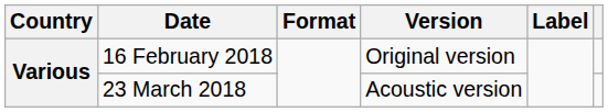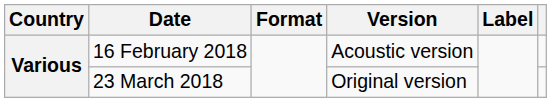 <table class="wikitable plainrowheaders">
 <tr>
 <th scope="col">Country</th>
 <th scope="col">Date</th>
 <th scope="col">Format</th>
 <th scope="col">Version</th>
 <th scope="col">Label</th>
 <th scope="col"></th>
 </tr>
 <tr>
 <th scope="row" rowspan="2">Various</th>
 <td>16 February 2018</td>
 <td rowspan="2"></td>
-<td>Original version</td>
+<td>Acoustic version</td>
 <td rowspan="2"></td>
 <td align="center"></td>
 </tr>
 <tr>
 <td>23 March 2018</td>
-<td>Acoustic version</td>
+<td>Original version</td>
 <td align="center"></td>
 </tr>
 </table>
